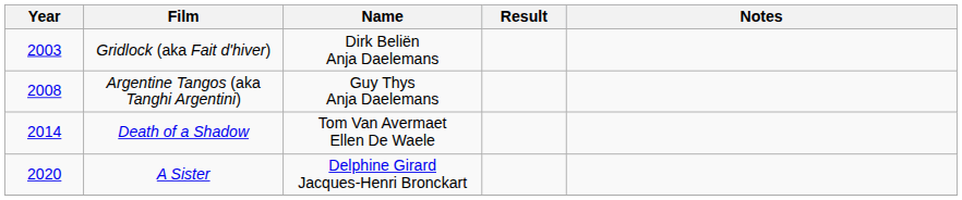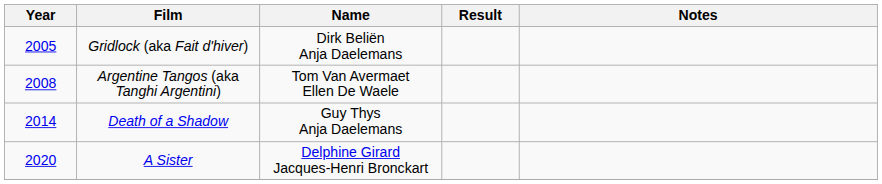 <table class="wikitable" style="text-align: center">
 <tr ---- bgcolor="#ebf5ff">
 <th width="75">Year</th>
 <th width="200">Film</th>
 <th width="200">Name</th>
 <th width="80">Result</th>
 <th width="400">Notes</th>
 </tr>
 <tr>
-<td><a href='#'>2003</a></td>
+<td><a href='#'>2005</a></td>
 <td><em>Gridlock</em> (aka <em>Fait d'hiver</em>)</td>
 <td>Dirk Beliën<br>Anja Daelemans</td>
 <td></td>
 <td></td>
 </tr>
 <tr>
 <td><a href='#'>2008</a></td>
 <td><em>Argentine Tangos</em> (aka <em>Tanghi Argentini</em>)</td>
-<td>Guy Thys<br>Anja Daelemans</td>
+<td>Tom Van Avermaet<br>Ellen De Waele</td>
 <td></td>
 <td></td>
 </tr>
 <tr>
 <td><a href='#'>2014</a></td>
 <td><em><a href='#'>Death of a Shadow</a></em></td>
-<td>Tom Van Avermaet<br>Ellen De Waele</td>
+<td>Guy Thys<br>Anja Daelemans</td>
 <td></td>
 <td></td>
 </tr>
 <tr>
 <td><a href='#'>2020</a></td>
 <td><em><a href='#'>A Sister</a></em></td>
 <td><a href='#'>Delphine Girard</a><br>Jacques-Henri Bronckart</td>
 <td></td>
 <td></td>
 </tr>
 <tr>
 </tr>
 </table>
